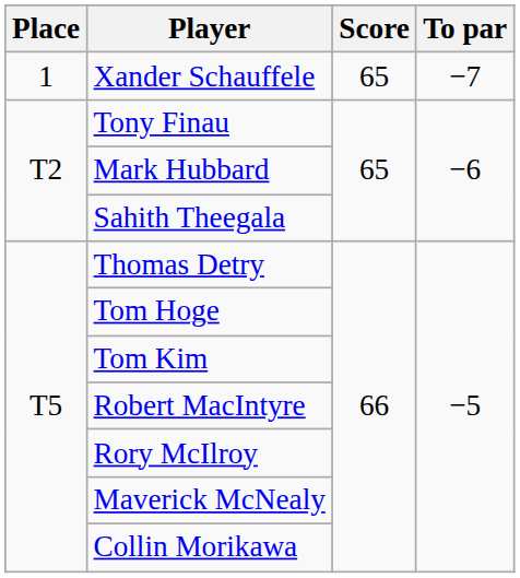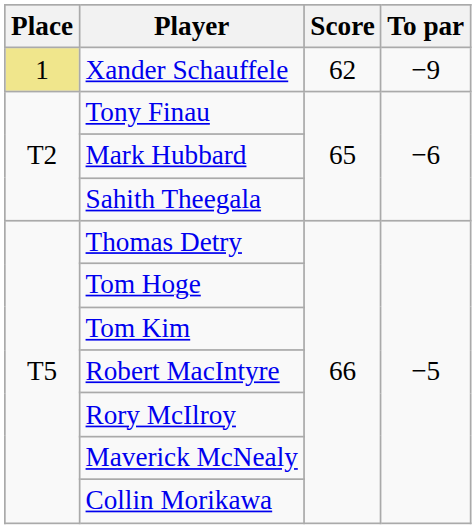 <table class="wikitable">
 <tr>
 <th>Place</th>
 <th>Player</th>
 <th>Score</th>
 <th>To par</th>
 </tr>
 <tr>
-<td align=center>1</td>
+<td align=center style="background: khaki;">1</td>
 <td> <a href='#'>Xander Schauffele</a></td>
-<td align=center>65</td>
-<td align=center>−7</td>
+<td align=center>62</td>
+<td align=center>−9</td>
 </tr>
 <tr>
 <td rowspan=3 align=center>T2</td>
 <td> <a href='#'>Tony Finau</a></td>
 <td rowspan=3 align=center>65</td>
 <td rowspan=3 align=center>−6</td>
 </tr>
 <tr>
 <td> <a href='#'>Mark Hubbard</a></td>
 </tr>
 <tr>
 <td> <a href='#'>Sahith Theegala</a></td>
 </tr>
 <tr>
 <td rowspan=7 align=center>T5</td>
 <td> <a href='#'>Thomas Detry</a></td>
 <td rowspan=7 align=center>66</td>
 <td rowspan=7 align=center>−5</td>
 </tr>
 <tr>
 <td> <a href='#'>Tom Hoge</a></td>
 </tr>
 <tr>
 <td> <a href='#'>Tom Kim</a></td>
 </tr>
 <tr>
 <td> <a href='#'>Robert MacIntyre</a></td>
 </tr>
 <tr>
 <td> <a href='#'>Rory McIlroy</a></td>
 </tr>
 <tr>
 <td> <a href='#'>Maverick McNealy</a></td>
 </tr>
 <tr>
 <td> <a href='#'>Collin Morikawa</a></td>
 </tr>
 </table>
